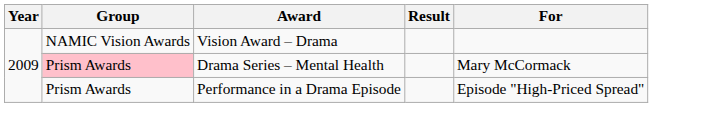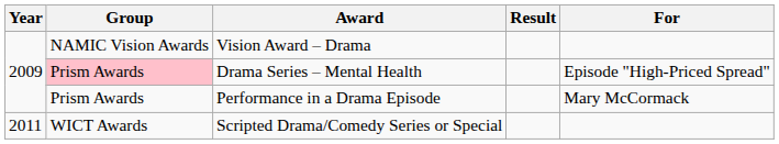 <table class="wikitable">
 <tr>
 <th>Year</th>
 <th>Group</th>
 <th>Award</th>
 <th>Result</th>
 <th>For</th>
 </tr>
 <tr>
 <td rowspan="3">2009</td>
 <td>NAMIC Vision Awards</td>
 <td>Vision Award – Drama</td>
 <td></td>
 <td></td>
 </tr>
 <tr>
 <td style="background: pink;">Prism Awards</td>
 <td>Drama Series – Mental Health</td>
 <td></td>
-<td>Mary McCormack</td>
+<td>Episode "High-Priced Spread"</td>
 </tr>
 <tr>
 <td>Prism Awards</td>
 <td>Performance in a Drama Episode</td>
 <td></td>
-<td>Episode "High-Priced Spread"</td>
+<td>Mary McCormack</td>
+</tr>
+<tr>
+<td>2011</td>
+<td>WICT Awards</td>
+<td>Scripted Drama/Comedy Series or Special</td>
+<td></td>
+<td></td>
 </tr>
 </table>
